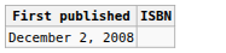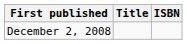 <table class="wikitable">
 <tr>
 <th>First published</th>
+<th>Title</th>
 <th>ISBN</th>
 </tr>
 <tr>
 <td>December 2, 2008</td>
+<td></td>
 <td><small></small></td>
 </tr>
 </table>
